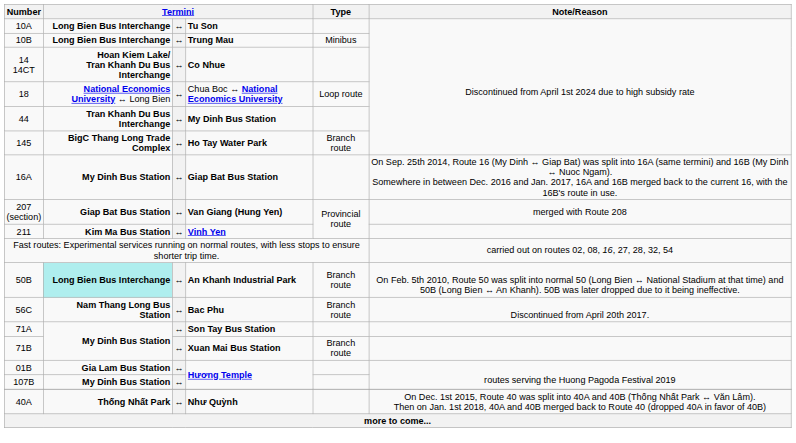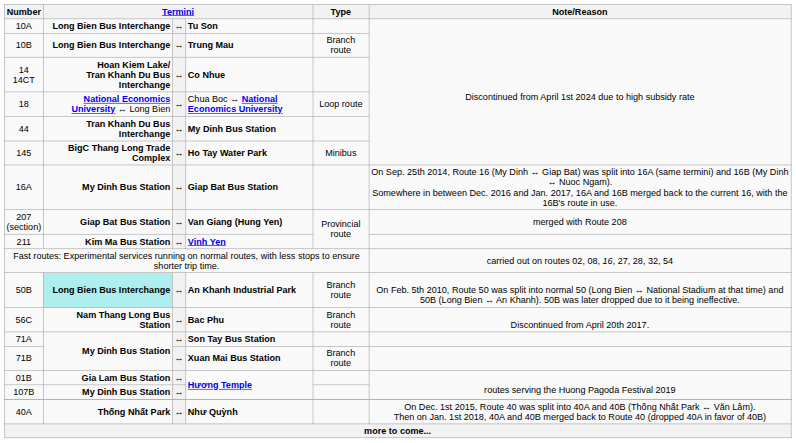 <table class="wikitable sortable" style="width: auto; text-align: center; font-size: 90%;">
 <tr>
 <th>Number</th>
 <th colspan="3"><a href='#'>Termini</a></th>
 <th>Type</th>
 <th>Note/Reason</th>
 </tr>
 <tr>
 <td>10A</td>
 <td style="text-align: right;"><strong>Long Bien Bus Interchange</strong></td>
 <th><span>↔</span></th>
 <td style="text-align: left;"><strong>Tu Son</strong></td>
 <td></td>
 <td rowspan=6><br>Discontinued from April 1st 2024 due to high subsidy rate</td>
 </tr>
 <tr>
 <td>10B</td>
 <td style="text-align: right;"><strong>Long Bien Bus Interchange</strong></td>
 <th><span>↔</span></th>
 <td style="text-align: left;"><strong>Trung Mau</strong></td>
-<td>Minibus</td>
+<td>Branch route</td>
 </tr>
 <tr>
 <td>14<br>14CT</td>
 <td style="text-align: right;"><strong>Hoan Kiem Lake/</strong><br><strong>Tran Khanh Du Bus Interchange</strong></td>
 <th><span>↔</span></th>
 <td style="text-align: left;"><strong>Co Nhue</strong></td>
 <td></td>
 </tr>
 <tr>
 <td>18</td>
 <td style="text-align: right;"><strong><a href='#'>National Economics University</a></strong> ↔ Long Bien</td>
 <th><span>↔</span></th>
 <td style="text-align: left;">Chua Boc ↔ <strong><a href='#'>National Economics University</a></strong></td>
 <td>Loop route</td>
 </tr>
 <tr>
 <td>44</td>
 <td style="text-align: right;"><strong>Tran Khanh Du Bus Interchange</strong></td>
 <th><span>↔</span></th>
 <td style="text-align: left;"><strong>My Dinh Bus Station</strong></td>
 <td></td>
 </tr>
 <tr>
 <td>145</td>
 <td style="text-align: right;"><strong>BigC Thang Long Trade Complex</strong></td>
 <th><span>↔</span></th>
 <td style="text-align: left;"><strong>Ho Tay Water Park</strong></td>
-<td>Branch route</td>
+<td>Minibus</td>
 </tr>
 <tr>
 <td>16A</td>
 <td style="text-align: right;"><strong>My Dinh Bus Station</strong></td>
 <th><span>↔</span></th>
 <td style="text-align: left;"><strong>Giap Bat Bus Station</strong></td>
 <td></td>
 <td>On Sep. 25th 2014, Route 16 (My Dinh ↔ Giap Bat) was split into 16A (same termini) and 16B (My Dinh ↔ Nuoc Ngam).<br>Somewhere in between Dec. 2016 and Jan. 2017, 16A and 16B merged back to the current 16, with the 16B's route in use.</td>
 </tr>
 <tr>
 <td>207<br>(section)</td>
 <td style="text-align: right;"><strong>Giap Bat Bus Station</strong></td>
 <th><span>↔</span></th>
 <td style="text-align: left;"><strong>Van Giang (Hung Yen)</strong></td>
 <td rowspan=2>Provincial route</td>
 <td>merged with Route 208</td>
 </tr>
 <tr>
 <td>211</td>
 <td style="text-align: right;"><strong>Kim Ma Bus Station</strong></td>
 <th><span>↔</span></th>
 <td style="text-align: left;"><strong><a href='#'>Vinh Yen</a></strong></td>
 <td></td>
 </tr>
 <tr>
 <td colspan=5>Fast routes: Experimental services running on normal routes, with less stops to ensure shorter trip time.</td>
 <td>carried out on routes 02, 08, <em>16</em>, 27, 28, 32, 54</td>
 </tr>
 <tr>
 <td>50B</td>
 <td style="background: paleturquoise; text-align: right;"><strong>Long Bien Bus Interchange</strong></td>
 <th><span>↔</span></th>
 <td style="text-align: left;"><strong>An Khanh Industrial Park</strong></td>
 <td>Branch route</td>
 <td><br>On Feb. 5th 2010, Route 50 was split into normal 50 (Long Bien ↔ National Stadium at that time) and 50B (Long Bien ↔ An Khanh). 50B was later dropped due to it being ineffective.</td>
 </tr>
 <tr>
 <td>56C</td>
 <td style="text-align: right;"><strong>Nam Thang Long Bus Station</strong></td>
 <th><span>↔</span></th>
 <td style="text-align: left;"><strong>Bac Phu</strong></td>
 <td>Branch route</td>
 <td><br>Discontinued from April 20th 2017.</td>
 </tr>
 <tr>
 <td>71A</td>
 <td rowspan=2 style="text-align: right;"><strong>My Dinh Bus Station</strong></td>
 <th><span>↔</span></th>
 <td style="text-align: left;"><strong>Son Tay Bus Station</strong></td>
 <td></td>
 <td></td>
 </tr>
 <tr>
 <td>71B</td>
 <th><span>↔</span></th>
 <td style="text-align: left;"><strong>Xuan Mai Bus Station</strong></td>
 <td>Branch route</td>
 <td></td>
 </tr>
 <tr>
 <td>01B</td>
 <td style="text-align: right;"><strong>Gia Lam Bus Station</strong></td>
 <th><span>↔</span></th>
 <td rowspan=2 style="text-align: left;"><strong><a href='#'>Hương Temple</a></strong></td>
 <td></td>
 <td rowspan=2><br>routes serving the Huong Pagoda Festival 2019</td>
 </tr>
 <tr>
 <td>107B</td>
 <td style="text-align: right;"><strong>My Dinh Bus Station</strong></td>
 <th><span>↔</span></th>
 <td></td>
 </tr>
 <tr>
 </tr>
 <tr>
 <td>40A</td>
 <td style="text-align: right;"><strong>Thống Nhất Park</strong></td>
 <th><span>↔</span></th>
 <td style="text-align: left;"><strong>Như Quỳnh</strong></td>
 <td></td>
 <td>On Dec. 1st 2015, Route 40 was split into 40A and 40B (Thống Nhất Park ↔ Văn Lâm).<br>Then on Jan. 1st 2018, 40A and 40B merged back to Route 40 (dropped 40A in favor of 40B)</td>
 </tr>
 <tr>
 <th colspan=6>more to come...</th>
 </tr>
 </table>
